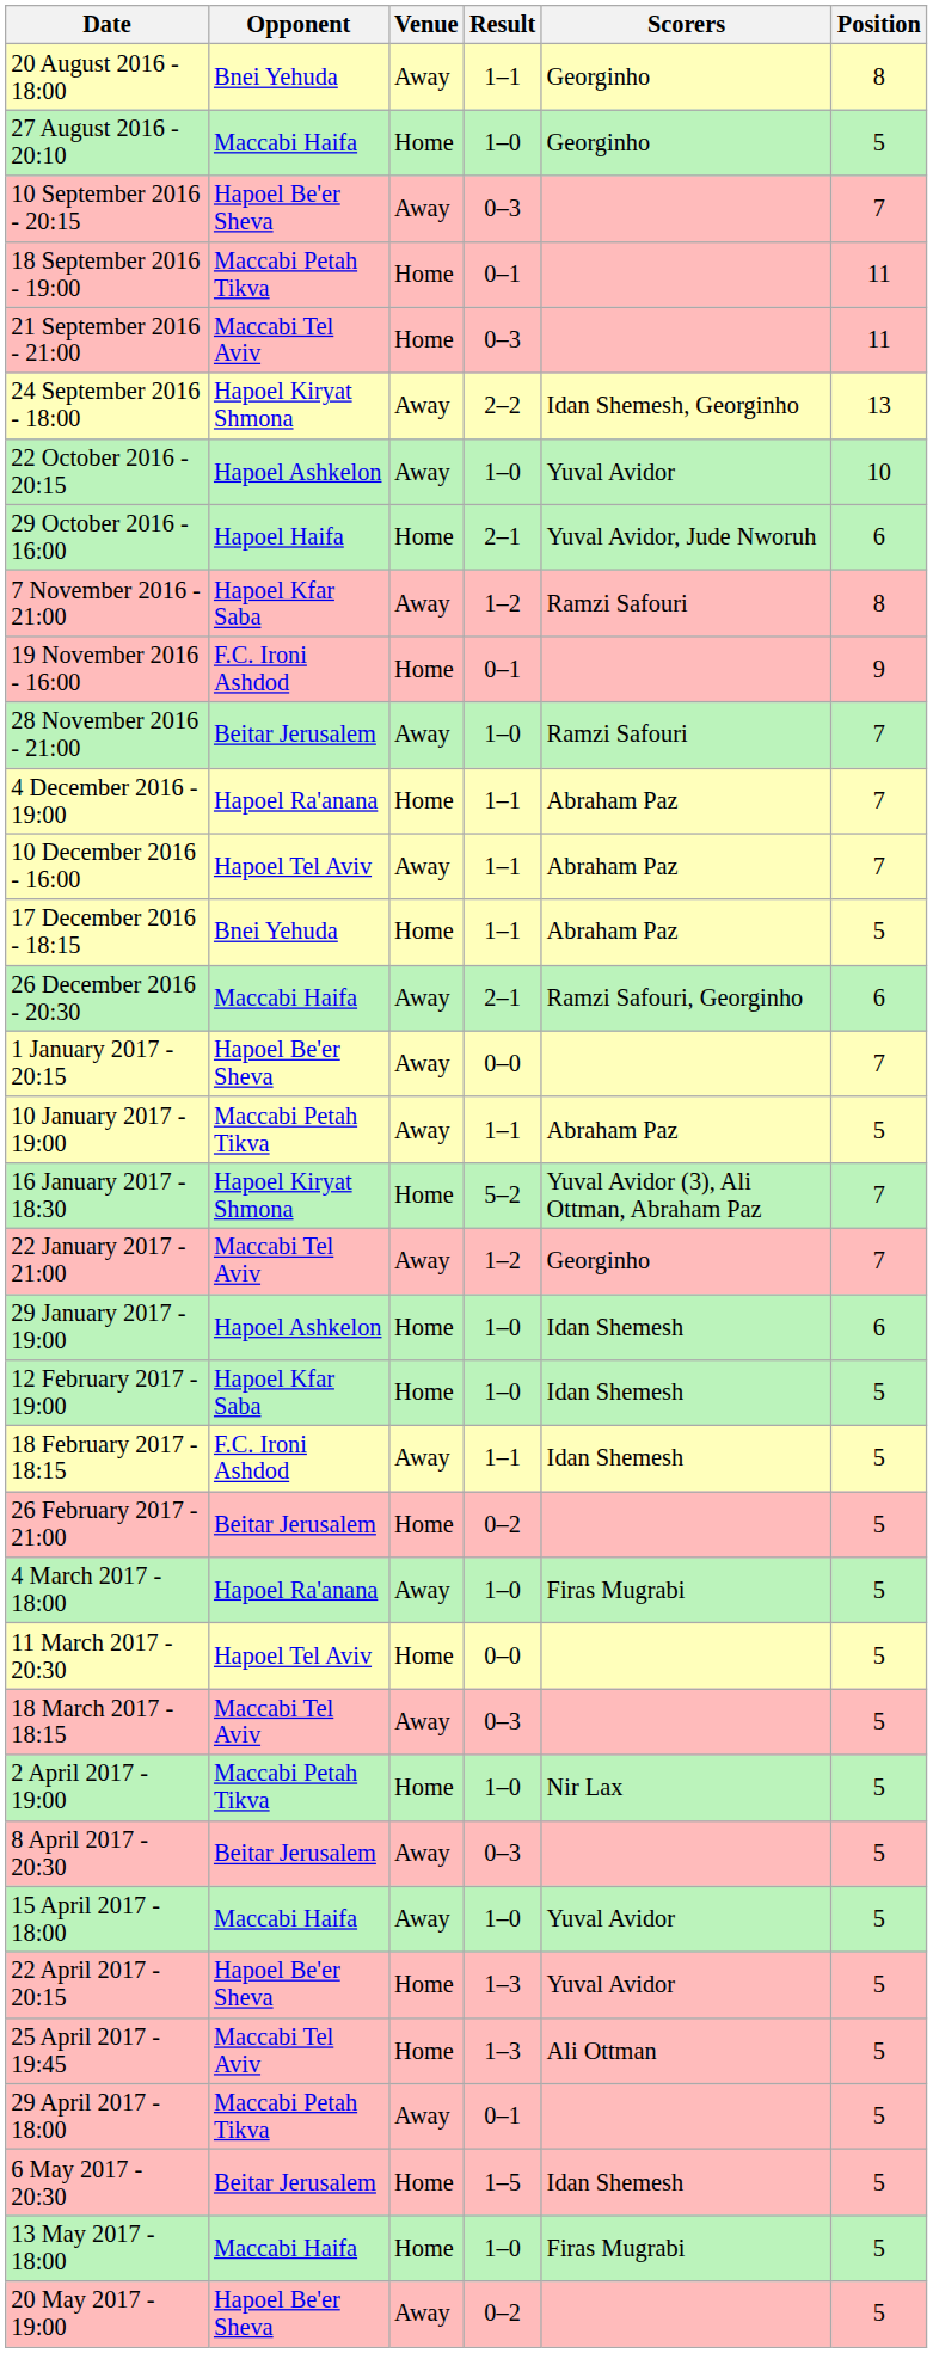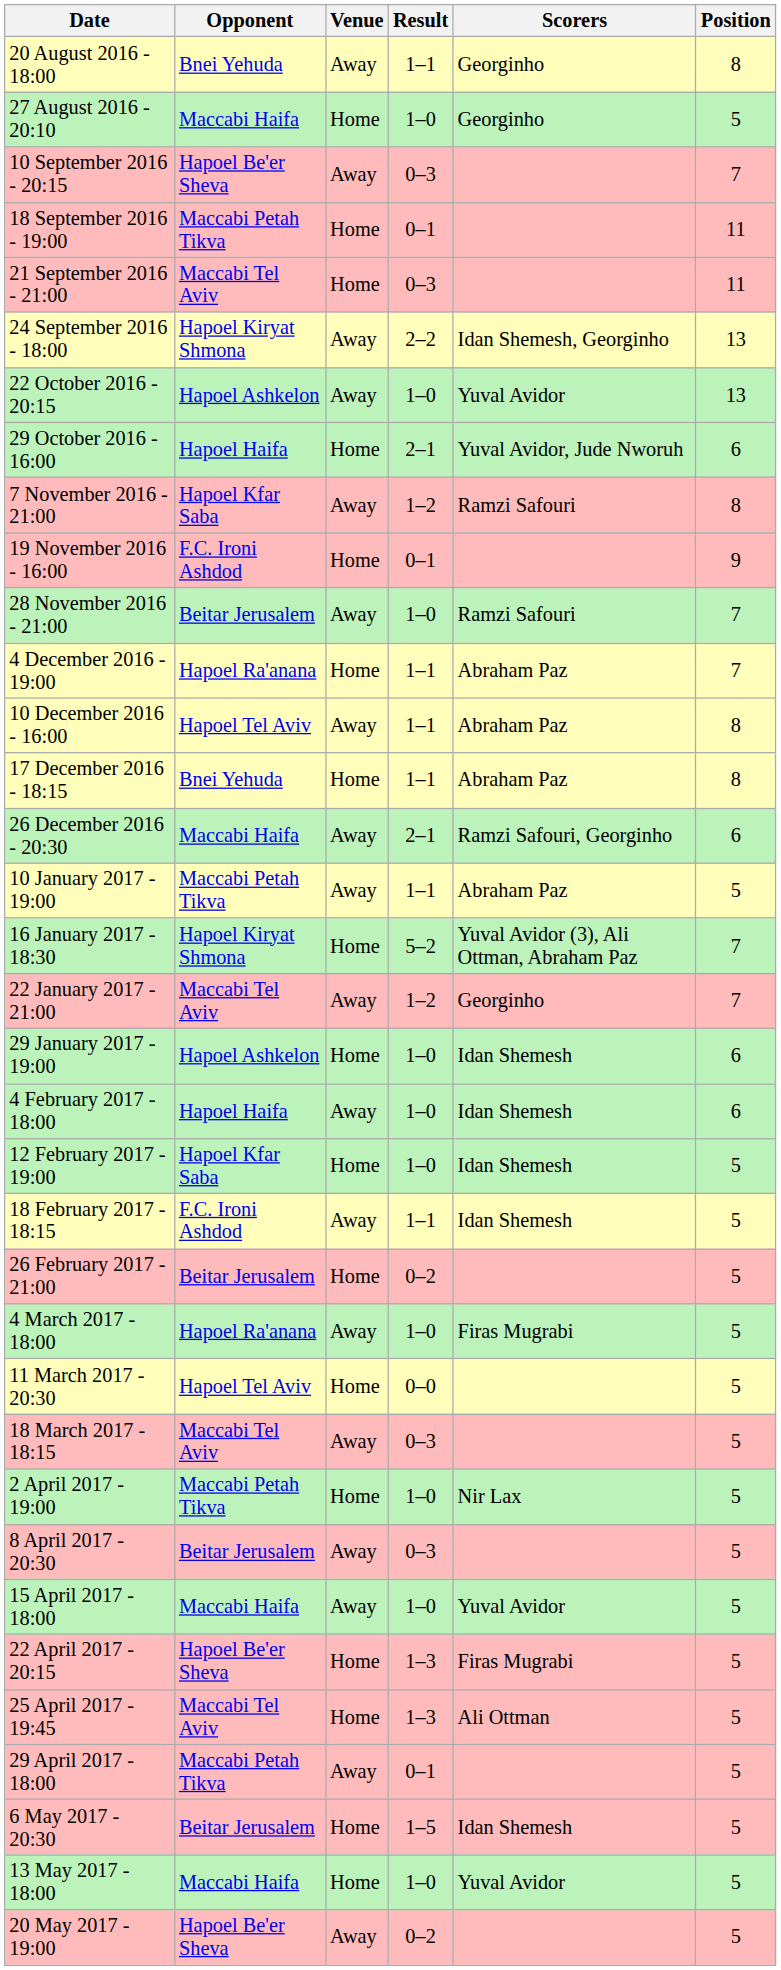 <table class="wikitable">
 <tr>
 <th>Date</th>
 <th>Opponent</th>
 <th>Venue</th>
 <th>Result</th>
 <th>Scorers</th>
 <th>Position</th>
 </tr>
 <tr bgcolor="#FFFFBB">
 <td>20 August 2016 - 18:00</td>
 <td><a href='#'>Bnei Yehuda</a></td>
 <td>Away</td>
 <td align=center>1–1</td>
 <td>Georginho</td>
 <td align=center>8</td>
 </tr>
 <tr bgcolor="#BBF3BB">
 <td>27 August 2016 - 20:10</td>
 <td><a href='#'>Maccabi Haifa</a></td>
 <td>Home</td>
 <td align=center>1–0</td>
 <td>Georginho</td>
 <td align=center>5</td>
 </tr>
 <tr bgcolor="#FFBBBB">
 <td>10 September 2016 - 20:15</td>
 <td><a href='#'>Hapoel Be'er Sheva</a></td>
 <td>Away</td>
 <td align=center>0–3</td>
 <td></td>
 <td align=center>7</td>
 </tr>
 <tr bgcolor="#FFBBBB">
 <td>18 September 2016 - 19:00</td>
 <td><a href='#'>Maccabi Petah Tikva</a></td>
 <td>Home</td>
 <td align=center>0–1</td>
 <td></td>
 <td align=center>11</td>
 </tr>
 <tr bgcolor="#FFBBBB">
 <td>21 September 2016 - 21:00</td>
 <td><a href='#'>Maccabi Tel Aviv</a></td>
 <td>Home</td>
 <td align=center>0–3</td>
 <td></td>
 <td align=center>11</td>
 </tr>
 <tr bgcolor="#FFFFBB">
 <td>24 September 2016 - 18:00</td>
 <td><a href='#'>Hapoel Kiryat Shmona</a></td>
 <td>Away</td>
 <td align=center>2–2</td>
 <td>Idan Shemesh, Georginho</td>
 <td align=center>13</td>
 </tr>
 <tr bgcolor="#BBF3BB">
 <td>22 October 2016 - 20:15</td>
 <td><a href='#'>Hapoel Ashkelon</a></td>
 <td>Away</td>
 <td align=center>1–0</td>
 <td>Yuval Avidor</td>
-<td align=center>10</td>
+<td align=center>13</td>
 </tr>
 <tr bgcolor="#BBF3BB">
 <td>29 October 2016 - 16:00</td>
 <td><a href='#'>Hapoel Haifa</a></td>
 <td>Home</td>
 <td align=center>2–1</td>
 <td>Yuval Avidor, Jude Nworuh</td>
 <td align=center>6</td>
 </tr>
 <tr bgcolor="#FFBBBB">
 <td>7 November 2016 - 21:00</td>
 <td><a href='#'>Hapoel Kfar Saba</a></td>
 <td>Away</td>
 <td align=center>1–2</td>
 <td>Ramzi Safouri</td>
 <td align=center>8</td>
 </tr>
 <tr bgcolor="#FFBBBB">
 <td>19 November 2016 - 16:00</td>
 <td><a href='#'>F.C. Ironi Ashdod</a></td>
 <td>Home</td>
 <td align=center>0–1</td>
 <td></td>
 <td align=center>9</td>
 </tr>
 <tr bgcolor="#BBF3BB">
 <td>28 November 2016 - 21:00</td>
 <td><a href='#'>Beitar Jerusalem</a></td>
 <td>Away</td>
 <td align=center>1–0</td>
 <td>Ramzi Safouri</td>
 <td align=center>7</td>
 </tr>
 <tr bgcolor="#FFFFBB">
 <td>4 December 2016 - 19:00</td>
 <td><a href='#'>Hapoel Ra'anana</a></td>
 <td>Home</td>
 <td align=center>1–1</td>
 <td>Abraham Paz</td>
 <td align=center>7</td>
 </tr>
 <tr bgcolor="#FFFFBB">
 <td>10 December 2016 - 16:00</td>
 <td><a href='#'>Hapoel Tel Aviv</a></td>
 <td>Away</td>
 <td align=center>1–1</td>
 <td>Abraham Paz</td>
-<td align=center>7</td>
+<td align=center>8</td>
 </tr>
 <tr bgcolor="#FFFFBB">
 <td>17 December 2016 - 18:15</td>
 <td><a href='#'>Bnei Yehuda</a></td>
 <td>Home</td>
 <td align=center>1–1</td>
 <td>Abraham Paz</td>
-<td align=center>5</td>
+<td align=center>8</td>
 </tr>
 <tr bgcolor="#BBF3BB">
 <td>26 December 2016 - 20:30</td>
 <td><a href='#'>Maccabi Haifa</a></td>
 <td>Away</td>
 <td align=center>2–1</td>
 <td>Ramzi Safouri, Georginho</td>
 <td align=center>6</td>
-</tr>
-<tr bgcolor="#FFFFBB">
-<td>1 January 2017 - 20:15</td>
-<td><a href='#'>Hapoel Be'er Sheva</a></td>
-<td>Away</td>
-<td align=center>0–0</td>
-<td></td>
-<td align=center>7</td>
 </tr>
 <tr bgcolor="#FFFFBB">
 <td>10 January 2017 - 19:00</td>
 <td><a href='#'>Maccabi Petah Tikva</a></td>
 <td>Away</td>
 <td align=center>1–1</td>
 <td>Abraham Paz</td>
 <td align=center>5</td>
 </tr>
 <tr bgcolor="#BBF3BB">
 <td>16 January 2017 - 18:30</td>
 <td><a href='#'>Hapoel Kiryat Shmona</a></td>
 <td>Home</td>
 <td align=center>5–2</td>
 <td>Yuval Avidor (3), Ali Ottman, Abraham Paz</td>
 <td align=center>7</td>
 </tr>
 <tr bgcolor="#FFBBBB">
 <td>22 January 2017 - 21:00</td>
 <td><a href='#'>Maccabi Tel Aviv</a></td>
 <td>Away</td>
 <td align=center>1–2</td>
 <td>Georginho</td>
 <td align=center>7</td>
 </tr>
 <tr bgcolor="#BBF3BB">
 <td>29 January 2017 - 19:00</td>
 <td><a href='#'>Hapoel Ashkelon</a></td>
 <td>Home</td>
+<td align=center>1–0</td>
+<td>Idan Shemesh</td>
+<td align=center>6</td>
+</tr>
+<tr bgcolor="#BBF3BB">
+<td>4 February 2017 - 18:00</td>
+<td><a href='#'>Hapoel Haifa</a></td>
+<td>Away</td>
 <td align=center>1–0</td>
 <td>Idan Shemesh</td>
 <td align=center>6</td>
 </tr>
 <tr bgcolor="#BBF3BB">
 <td>12 February 2017 - 19:00</td>
 <td><a href='#'>Hapoel Kfar Saba</a></td>
 <td>Home</td>
 <td align=center>1–0</td>
 <td>Idan Shemesh</td>
 <td align=center>5</td>
 </tr>
 <tr bgcolor="#FFFFBB">
 <td>18 February 2017 - 18:15</td>
 <td><a href='#'>F.C. Ironi Ashdod</a></td>
 <td>Away</td>
 <td align=center>1–1</td>
 <td>Idan Shemesh</td>
 <td align=center>5</td>
 </tr>
 <tr bgcolor="#FFBBBB">
 <td>26 February 2017 - 21:00</td>
 <td><a href='#'>Beitar Jerusalem</a></td>
 <td>Home</td>
 <td align=center>0–2</td>
 <td></td>
 <td align=center>5</td>
 </tr>
 <tr bgcolor="#BBF3BB">
 <td>4 March 2017 - 18:00</td>
 <td><a href='#'>Hapoel Ra'anana</a></td>
 <td>Away</td>
 <td align=center>1–0</td>
 <td>Firas Mugrabi</td>
 <td align=center>5</td>
 </tr>
 <tr bgcolor="#FFFFBB">
 <td>11 March 2017 - 20:30</td>
 <td><a href='#'>Hapoel Tel Aviv</a></td>
 <td>Home</td>
 <td align=center>0–0</td>
 <td></td>
 <td align=center>5</td>
 </tr>
 <tr bgcolor="#FFBBBB">
 <td>18 March 2017 - 18:15</td>
 <td><a href='#'>Maccabi Tel Aviv</a></td>
 <td>Away</td>
 <td align=center>0–3</td>
 <td></td>
 <td align=center>5</td>
 </tr>
 <tr bgcolor="#BBF3BB">
 <td>2 April 2017 - 19:00</td>
 <td><a href='#'>Maccabi Petah Tikva</a></td>
 <td>Home</td>
 <td align=center>1–0</td>
 <td>Nir Lax</td>
 <td align=center>5</td>
 </tr>
 <tr bgcolor="#FFBBBB">
 <td>8 April 2017 - 20:30</td>
 <td><a href='#'>Beitar Jerusalem</a></td>
 <td>Away</td>
 <td align=center>0–3</td>
 <td></td>
 <td align=center>5</td>
 </tr>
 <tr bgcolor="#BBF3BB">
 <td>15 April 2017 - 18:00</td>
 <td><a href='#'>Maccabi Haifa</a></td>
 <td>Away</td>
 <td align=center>1–0</td>
 <td>Yuval Avidor</td>
 <td align=center>5</td>
 </tr>
 <tr bgcolor="#FFBBBB">
 <td>22 April 2017 - 20:15</td>
 <td><a href='#'>Hapoel Be'er Sheva</a></td>
 <td>Home</td>
 <td align=center>1–3</td>
-<td>Yuval Avidor</td>
+<td>Firas Mugrabi</td>
 <td align=center>5</td>
 </tr>
 <tr bgcolor="#FFBBBB">
 <td>25 April 2017 - 19:45</td>
 <td><a href='#'>Maccabi Tel Aviv</a></td>
 <td>Home</td>
 <td align=center>1–3</td>
 <td>Ali Ottman</td>
 <td align=center>5</td>
 </tr>
 <tr bgcolor="#FFBBBB">
 <td>29 April 2017 - 18:00</td>
 <td><a href='#'>Maccabi Petah Tikva</a></td>
 <td>Away</td>
 <td align=center>0–1</td>
 <td></td>
 <td align=center>5</td>
 </tr>
 <tr bgcolor="#FFBBBB">
 <td>6 May 2017 - 20:30</td>
 <td><a href='#'>Beitar Jerusalem</a></td>
 <td>Home</td>
 <td align=center>1–5</td>
 <td>Idan Shemesh</td>
 <td align=center>5</td>
 </tr>
 <tr bgcolor="#BBF3BB">
 <td>13 May 2017 - 18:00</td>
 <td><a href='#'>Maccabi Haifa</a></td>
 <td>Home</td>
 <td align=center>1–0</td>
-<td>Firas Mugrabi</td>
+<td>Yuval Avidor</td>
 <td align=center>5</td>
 </tr>
 <tr bgcolor="#FFBBBB">
 <td>20 May 2017 - 19:00</td>
 <td><a href='#'>Hapoel Be'er Sheva</a></td>
 <td>Away</td>
 <td align=center>0–2</td>
 <td></td>
 <td align=center>5</td>
 </tr>
 </table>
